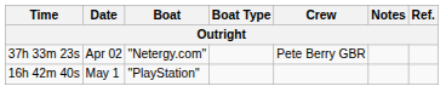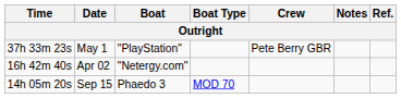 <table class="wikitable sortable">
 <tr>
 <th>Time</th>
 <th>Date</th>
 <th>Boat</th>
 <th>Boat Type</th>
 <th>Crew</th>
 <th>Notes</th>
 <th>Ref.</th>
 </tr>
 <tr>
 <th colspan=7>Outright</th>
 </tr>
 <tr>
 <td>37h 33m 23s</td>
-<td>Apr 02</td>
-<td>"Netergy.com"</td>
+<td>May 1</td>
+<td>"PlayStation"</td>
 <td></td>
 <td>Pete Berry	GBR</td>
 <td></td>
 <td></td>
 </tr>
 <tr>
 <td>16h 42m 40s</td>
-<td>May 1</td>
-<td>"PlayStation"</td>
+<td>Apr 02</td>
+<td>"Netergy.com"</td>
 <td></td>
 <td></td>
 <td></td>
 <td></td>
 </tr>
+<tr>
+<td>14h 05m 20s</td>
+<td>Sep 15</td>
+<td>Phaedo 3</td>
+<td><a href='#'>MOD 70</a></td>
+<td><br></td>
+<td></td>
+<td></td>
+</tr>
 </table>
